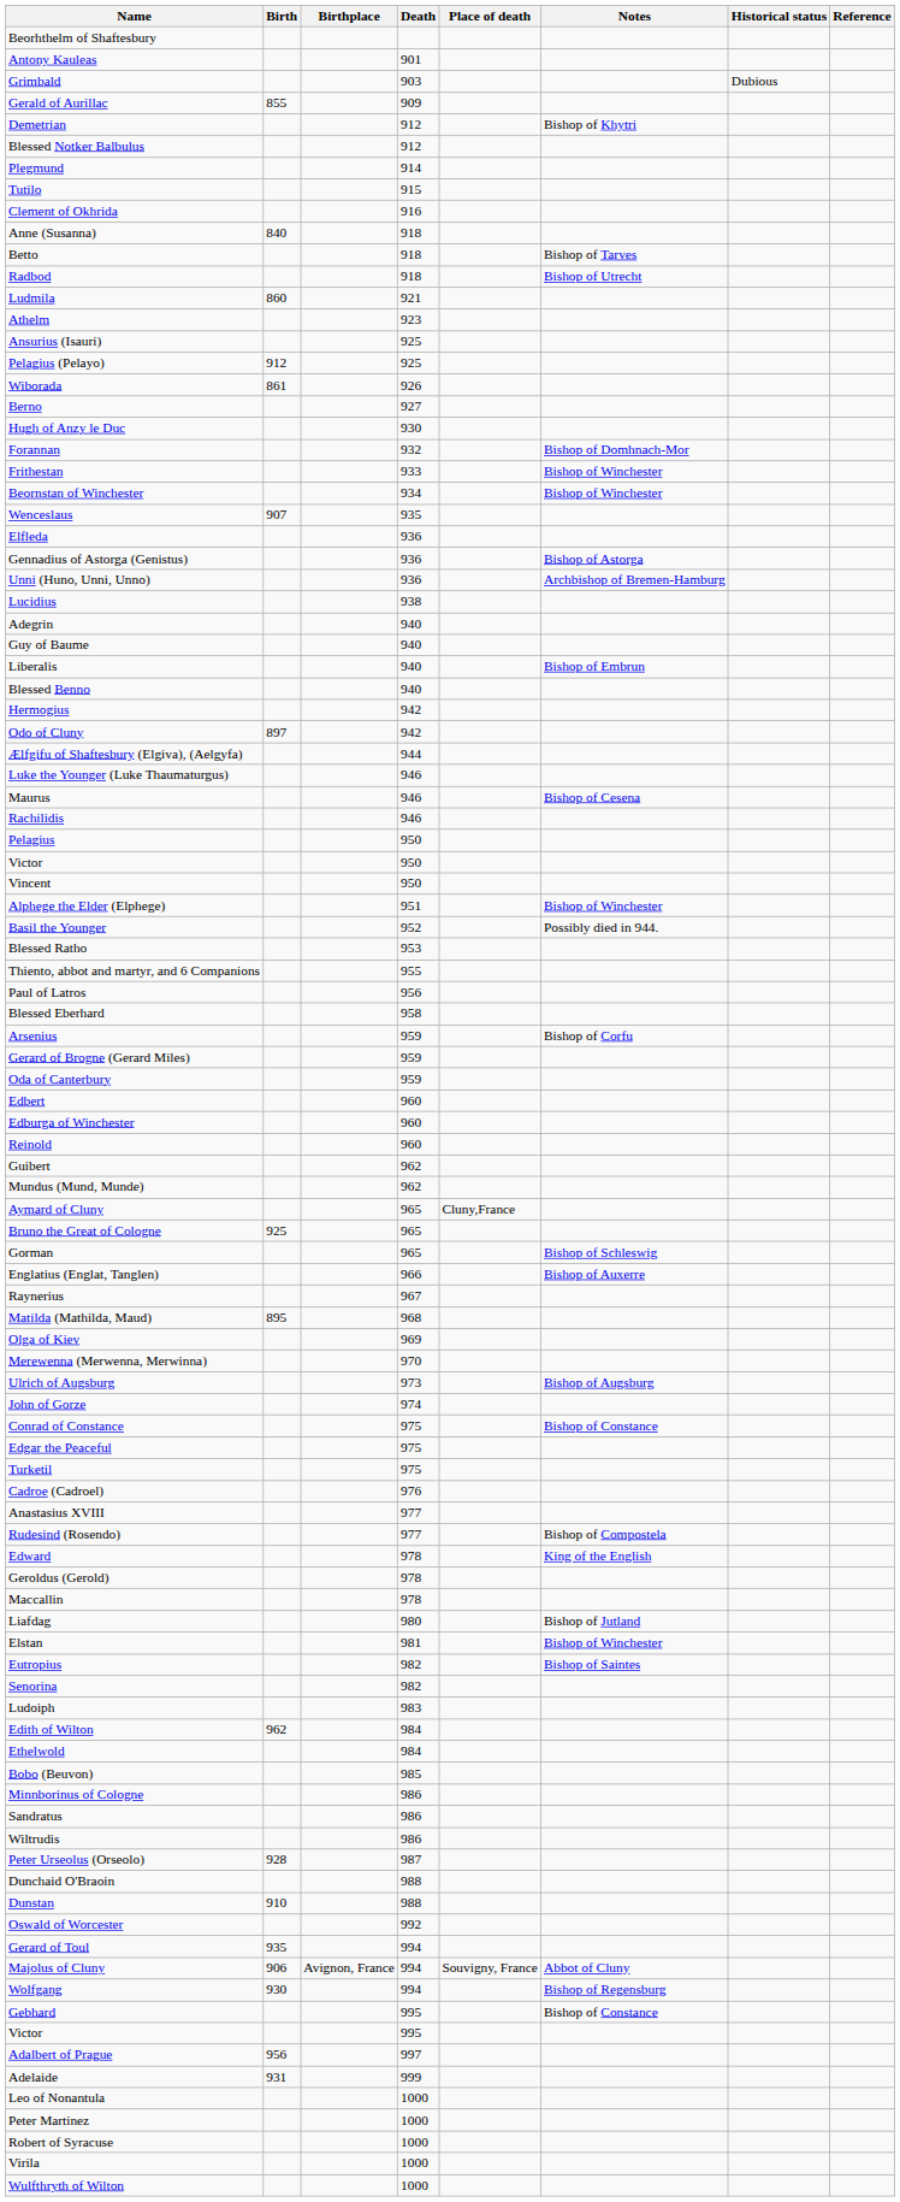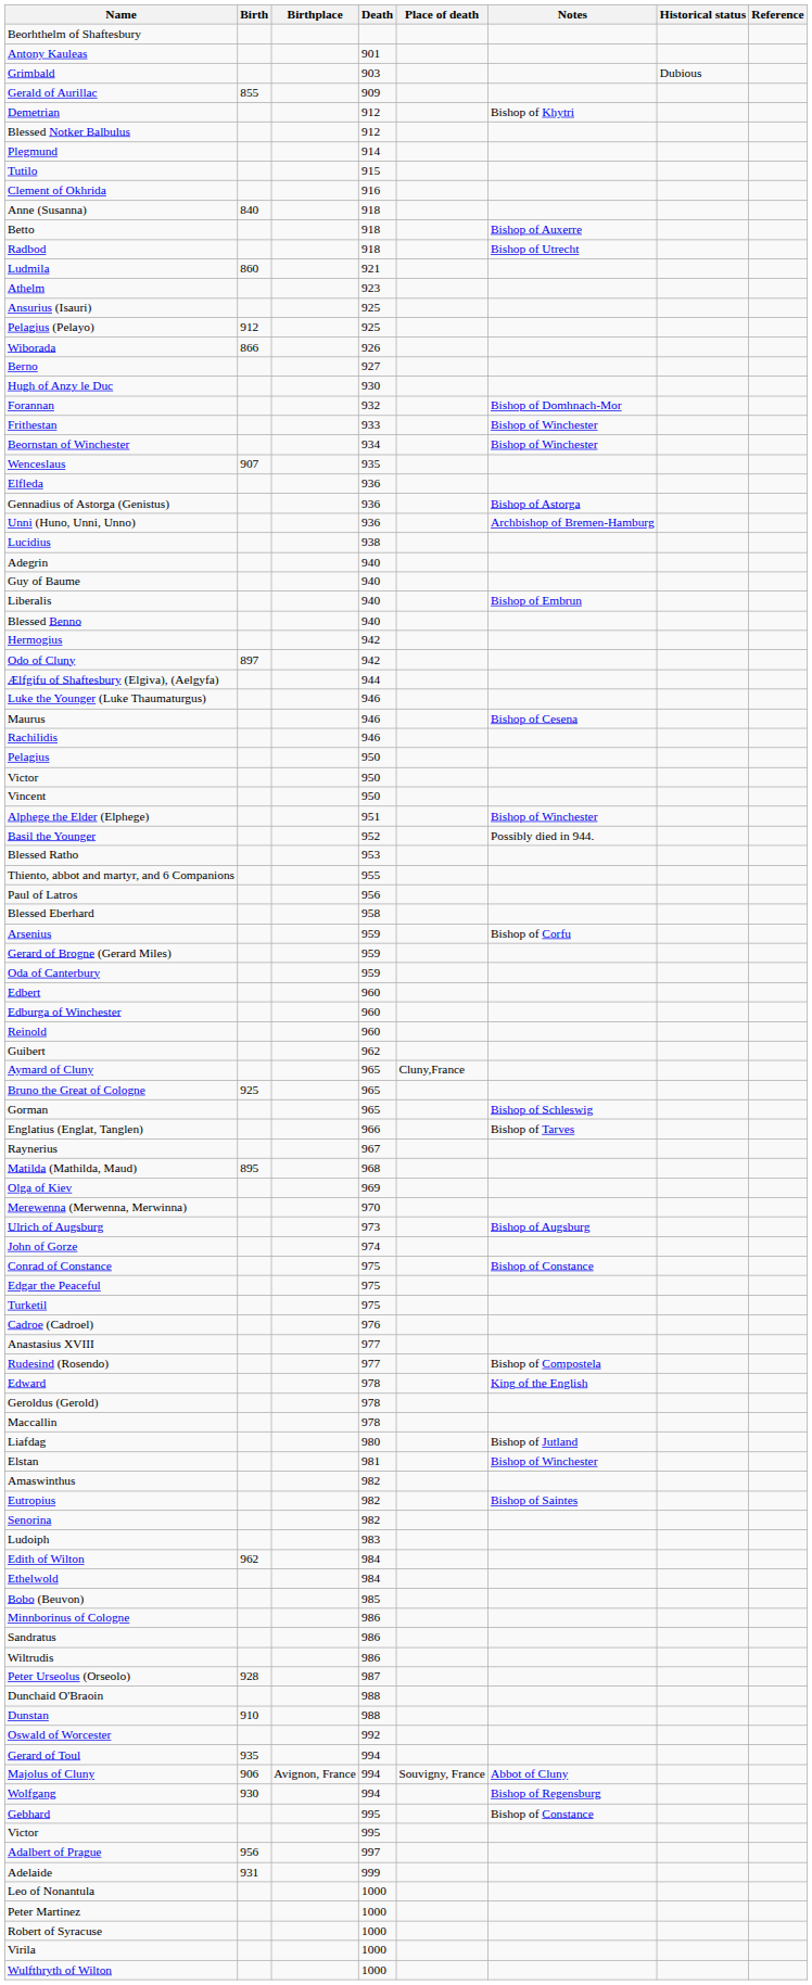 <table class="wikitable sortable">
 <tr>
 <th>Name</th>
 <th>Birth</th>
 <th>Birthplace</th>
 <th>Death</th>
 <th>Place of death</th>
 <th>Notes</th>
 <th>Historical status</th>
 <th>Reference</th>
 </tr>
 <tr>
 <td>Beorhthelm of Shaftesbury</td>
 <td> </td>
 <td> </td>
 <td> </td>
 <td> </td>
 <td> </td>
 <td> </td>
 <td></td>
 </tr>
 <tr>
 <td><a href='#'>Antony Kauleas</a></td>
 <td> </td>
 <td> </td>
 <td>901</td>
 <td> </td>
 <td> </td>
 <td> </td>
 <td></td>
 </tr>
 <tr>
 <td><a href='#'>Grimbald</a></td>
 <td> </td>
 <td> </td>
 <td>903</td>
 <td> </td>
 <td> </td>
 <td>Dubious</td>
 <td></td>
 </tr>
 <tr>
 <td><a href='#'>Gerald of Aurillac</a></td>
 <td>855</td>
 <td> </td>
 <td>909</td>
 <td> </td>
 <td> </td>
 <td> </td>
 <td></td>
 </tr>
 <tr>
 <td><a href='#'>Demetrian</a></td>
 <td> </td>
 <td> </td>
 <td>912</td>
 <td> </td>
 <td>Bishop of <a href='#'>Khytri</a></td>
 <td> </td>
 <td></td>
 </tr>
 <tr>
 <td>Blessed <a href='#'>Notker Balbulus</a></td>
 <td> </td>
 <td> </td>
 <td>912</td>
 <td> </td>
 <td> </td>
 <td> </td>
 <td></td>
 </tr>
 <tr>
 <td><a href='#'>Plegmund</a></td>
 <td> </td>
 <td> </td>
 <td>914</td>
 <td> </td>
 <td> </td>
 <td> </td>
 <td></td>
 </tr>
 <tr>
 <td><a href='#'>Tutilo</a></td>
 <td> </td>
 <td> </td>
 <td>915</td>
 <td> </td>
 <td> </td>
 <td> </td>
 <td></td>
 </tr>
 <tr>
 <td><a href='#'>Clement of Okhrida</a></td>
 <td> </td>
 <td> </td>
 <td>916</td>
 <td> </td>
 <td> </td>
 <td> </td>
 <td></td>
 </tr>
 <tr>
 <td>Anne (Susanna)</td>
 <td>840</td>
 <td> </td>
 <td>918</td>
 <td> </td>
 <td> </td>
 <td> </td>
 <td></td>
 </tr>
 <tr>
 <td>Betto</td>
 <td> </td>
 <td> </td>
 <td>918</td>
 <td> </td>
-<td>Bishop of <a href='#'>Tarves</a></td>
+<td><a href='#'>Bishop of Auxerre</a></td>
 <td> </td>
 <td></td>
 </tr>
 <tr>
 <td><a href='#'>Radbod</a></td>
 <td> </td>
 <td> </td>
 <td>918</td>
 <td> </td>
 <td><a href='#'>Bishop of Utrecht</a></td>
 <td> </td>
 <td></td>
 </tr>
 <tr>
 <td><a href='#'>Ludmila</a></td>
 <td>860</td>
 <td> </td>
 <td>921</td>
 <td> </td>
 <td> </td>
 <td> </td>
 <td></td>
 </tr>
 <tr>
 <td><a href='#'>Athelm</a></td>
 <td> </td>
 <td> </td>
 <td>923</td>
 <td> </td>
 <td> </td>
 <td> </td>
 <td></td>
 </tr>
 <tr>
 <td><a href='#'>Ansurius</a> (Isauri)</td>
 <td> </td>
 <td> </td>
 <td>925</td>
 <td> </td>
 <td> </td>
 <td> </td>
 <td></td>
 </tr>
 <tr>
 <td><a href='#'>Pelagius</a> (Pelayo)</td>
 <td>912</td>
 <td> </td>
 <td>925</td>
 <td> </td>
 <td> </td>
 <td> </td>
 <td></td>
 </tr>
 <tr>
 <td><a href='#'>Wiborada</a></td>
-<td>861</td>
+<td>866</td>
 <td> </td>
 <td>926</td>
 <td> </td>
 <td> </td>
 <td> </td>
 <td></td>
 </tr>
 <tr>
 <td><a href='#'>Berno</a></td>
 <td> </td>
 <td> </td>
 <td>927</td>
 <td> </td>
 <td> </td>
 <td> </td>
 <td></td>
 </tr>
 <tr>
 <td><a href='#'>Hugh of Anzy le Duc</a></td>
 <td> </td>
 <td> </td>
 <td>930</td>
 <td> </td>
 <td> </td>
 <td> </td>
 <td></td>
 </tr>
 <tr>
 <td><a href='#'>Forannan</a></td>
 <td> </td>
 <td> </td>
 <td>932</td>
 <td> </td>
 <td><a href='#'>Bishop of Domhnach-Mor</a></td>
 <td> </td>
 <td></td>
 </tr>
 <tr>
 <td><a href='#'>Frithestan</a></td>
 <td> </td>
 <td> </td>
 <td>933</td>
 <td> </td>
 <td><a href='#'>Bishop of Winchester</a> </td>
 <td></td>
 </tr>
 <tr>
 <td><a href='#'>Beornstan of Winchester</a></td>
 <td> </td>
 <td> </td>
 <td>934</td>
 <td> </td>
 <td><a href='#'>Bishop of Winchester</a></td>
 <td> </td>
 <td></td>
 </tr>
 <tr>
 <td><a href='#'>Wenceslaus</a></td>
 <td>907</td>
 <td> </td>
 <td>935</td>
 <td> </td>
 <td> </td>
 <td> </td>
 <td></td>
 </tr>
 <tr>
 <td><a href='#'>Elfleda</a></td>
 <td> </td>
 <td> </td>
 <td>936</td>
 <td> </td>
 <td> </td>
 <td> </td>
 <td></td>
 </tr>
 <tr>
 <td>Gennadius of Astorga (Genistus)</td>
 <td> </td>
 <td> </td>
 <td>936</td>
 <td> </td>
 <td><a href='#'>Bishop of Astorga</a></td>
 <td> </td>
 <td></td>
 </tr>
 <tr>
 <td><a href='#'>Unni</a> (Huno, Unni, Unno)</td>
 <td> </td>
 <td> </td>
 <td>936</td>
 <td> </td>
 <td><a href='#'>Archbishop of Bremen-Hamburg</a></td>
 <td> </td>
 <td></td>
 </tr>
 <tr>
 <td><a href='#'>Lucidius</a></td>
 <td> </td>
 <td> </td>
 <td>938</td>
 <td> </td>
 <td> </td>
 <td> </td>
 <td></td>
 </tr>
 <tr>
 <td>Adegrin</td>
 <td> </td>
 <td> </td>
 <td>940</td>
 <td> </td>
 <td> </td>
 <td> </td>
 <td></td>
 </tr>
 <tr>
 <td>Guy of Baume</td>
 <td> </td>
 <td> </td>
 <td>940</td>
 <td> </td>
 <td> </td>
 <td> </td>
 <td></td>
 </tr>
 <tr>
 <td>Liberalis</td>
 <td> </td>
 <td> </td>
 <td>940</td>
 <td> </td>
 <td><a href='#'>Bishop of Embrun</a></td>
 <td> </td>
 <td></td>
 </tr>
 <tr>
 <td>Blessed <a href='#'>Benno</a></td>
 <td> </td>
 <td> </td>
 <td>940</td>
 <td> </td>
 <td> </td>
 <td> </td>
 <td></td>
 </tr>
 <tr>
 <td><a href='#'>Hermogius</a></td>
 <td> </td>
 <td> </td>
 <td>942</td>
 <td> </td>
 <td> </td>
 <td> </td>
 <td></td>
 </tr>
 <tr>
 <td><a href='#'>Odo of Cluny</a></td>
 <td>897</td>
 <td> </td>
 <td>942</td>
 <td> </td>
 <td> </td>
 <td> </td>
 <td></td>
 </tr>
 <tr>
 <td><a href='#'>Ælfgifu of Shaftesbury</a> (Elgiva), (Aelgyfa)</td>
 <td> </td>
 <td> </td>
 <td>944</td>
 <td> </td>
 <td> </td>
 <td> </td>
 <td></td>
 </tr>
 <tr>
 <td><a href='#'>Luke the Younger</a> (Luke Thaumaturgus)</td>
 <td> </td>
 <td> </td>
 <td>946</td>
 <td> </td>
 <td> </td>
 <td> </td>
 <td></td>
 </tr>
 <tr>
 <td>Maurus</td>
 <td> </td>
 <td> </td>
 <td>946</td>
 <td> </td>
 <td><a href='#'>Bishop of Cesena</a></td>
 <td> </td>
 <td></td>
 </tr>
 <tr>
 <td><a href='#'>Rachilidis</a></td>
 <td> </td>
 <td> </td>
 <td>946</td>
 <td> </td>
 <td> </td>
 <td> </td>
 <td></td>
 </tr>
 <tr>
 <td><a href='#'>Pelagius</a></td>
 <td> </td>
 <td> </td>
 <td>950</td>
 <td> </td>
 <td> </td>
 <td> </td>
 <td></td>
 </tr>
 <tr>
 <td>Victor</td>
 <td> </td>
 <td> </td>
 <td>950</td>
 <td> </td>
 <td> </td>
 <td> </td>
 <td></td>
 </tr>
 <tr>
 <td>Vincent</td>
 <td> </td>
 <td> </td>
 <td>950</td>
 <td> </td>
 <td> </td>
 <td> </td>
 <td></td>
 </tr>
 <tr>
 <td><a href='#'>Alphege the Elder</a> (Elphege)</td>
 <td> </td>
 <td> </td>
 <td>951</td>
 <td> </td>
 <td><a href='#'>Bishop of Winchester</a></td>
 <td> </td>
 <td></td>
 </tr>
 <tr>
 <td><a href='#'>Basil the Younger</a></td>
 <td> </td>
 <td> </td>
 <td>952</td>
 <td> </td>
 <td>Possibly died in 944.</td>
 <td> </td>
 <td></td>
 </tr>
 <tr>
 <td>Blessed Ratho</td>
 <td> </td>
 <td> </td>
 <td>953</td>
 <td> </td>
 <td> </td>
 <td> </td>
 <td></td>
 </tr>
 <tr>
 <td>Thiento, abbot and martyr, and 6 Companions</td>
 <td> </td>
 <td> </td>
 <td>955</td>
 <td> </td>
 <td> </td>
 <td> </td>
 <td></td>
 </tr>
 <tr>
 <td>Paul of Latros</td>
 <td> </td>
 <td> </td>
 <td>956</td>
 <td> </td>
 <td> </td>
 <td> </td>
 <td></td>
 </tr>
 <tr>
 <td>Blessed Eberhard</td>
 <td> </td>
 <td> </td>
 <td>958</td>
 <td> </td>
 <td> </td>
 <td> </td>
 <td></td>
 </tr>
 <tr>
 <td><a href='#'>Arsenius</a></td>
 <td> </td>
 <td> </td>
 <td>959</td>
 <td> </td>
 <td>Bishop of <a href='#'>Corfu</a></td>
 <td> </td>
 <td></td>
 </tr>
 <tr>
 <td><a href='#'>Gerard of Brogne</a> (Gerard Miles)</td>
 <td> </td>
 <td> </td>
 <td>959</td>
 <td> </td>
 <td> </td>
 <td> </td>
 <td></td>
 </tr>
 <tr>
 <td><a href='#'>Oda of Canterbury</a></td>
 <td> </td>
 <td> </td>
 <td>959</td>
 <td> </td>
 <td> </td>
 <td> </td>
 <td></td>
 </tr>
 <tr>
 <td><a href='#'>Edbert</a></td>
 <td> </td>
 <td> </td>
 <td>960</td>
 <td> </td>
 <td> </td>
 <td> </td>
 <td></td>
 </tr>
 <tr>
 <td><a href='#'>Edburga of Winchester</a></td>
 <td> </td>
 <td> </td>
 <td>960</td>
 <td> </td>
 <td> </td>
 <td> </td>
 <td></td>
 </tr>
 <tr>
 <td><a href='#'>Reinold</a></td>
 <td> </td>
 <td> </td>
 <td>960</td>
 <td> </td>
 <td> </td>
 <td> </td>
 <td></td>
 </tr>
 <tr>
 <td>Guibert</td>
 <td> </td>
 <td> </td>
 <td>962</td>
 <td> </td>
 <td> </td>
 <td> </td>
 <td></td>
 </tr>
 <tr>
-<td>Mundus (Mund, Munde)</td>
-<td> </td>
-<td> </td>
-<td>962</td>
-<td> </td>
-<td> </td>
-<td> </td>
-<td></td>
-</tr>
-<tr>
 <td><a href='#'>Aymard of Cluny</a></td>
 <td> </td>
 <td> </td>
 <td>965</td>
 <td>Cluny,France</td>
 <td> </td>
 <td> </td>
 <td></td>
 </tr>
 <tr>
 <td><a href='#'>Bruno the Great of Cologne</a></td>
 <td>925</td>
 <td> </td>
 <td>965</td>
 <td> </td>
 <td> </td>
 <td> </td>
 <td></td>
 </tr>
 <tr>
 <td>Gorman</td>
 <td> </td>
 <td> </td>
 <td>965</td>
 <td> </td>
 <td><a href='#'>Bishop of Schleswig</a></td>
 <td> </td>
 <td></td>
 </tr>
 <tr>
 <td>Englatius (Englat, Tanglen)</td>
 <td> </td>
 <td> </td>
 <td>966</td>
 <td> </td>
-<td><a href='#'>Bishop of Auxerre</a></td>
+<td>Bishop of <a href='#'>Tarves</a></td>
 <td> </td>
 <td></td>
 </tr>
 <tr>
 <td>Raynerius</td>
 <td> </td>
 <td> </td>
 <td>967</td>
 <td> </td>
 <td> </td>
 <td> </td>
 <td></td>
 </tr>
 <tr>
 <td><a href='#'>Matilda</a> (Mathilda, Maud)</td>
 <td>895</td>
 <td> </td>
 <td>968</td>
 <td> </td>
 <td> </td>
 <td> </td>
 <td></td>
 </tr>
 <tr>
 <td><a href='#'>Olga of Kiev</a></td>
 <td> </td>
 <td> </td>
 <td>969</td>
 <td> </td>
 <td> </td>
 <td> </td>
 <td></td>
 </tr>
 <tr>
 <td><a href='#'>Merewenna</a> (Merwenna, Merwinna)</td>
 <td> </td>
 <td> </td>
 <td>970</td>
 <td> </td>
 <td> </td>
 <td> </td>
 <td></td>
 </tr>
 <tr>
 <td><a href='#'>Ulrich of Augsburg</a></td>
 <td> </td>
 <td> </td>
 <td>973</td>
 <td> </td>
 <td><a href='#'>Bishop of Augsburg</a></td>
 <td> </td>
 <td></td>
 </tr>
 <tr>
 <td><a href='#'>John of Gorze</a></td>
 <td> </td>
 <td> </td>
 <td>974</td>
 <td> </td>
 <td> </td>
 <td> </td>
 <td></td>
 </tr>
 <tr>
 <td><a href='#'>Conrad of Constance</a></td>
 <td> </td>
 <td> </td>
 <td>975</td>
 <td> </td>
 <td><a href='#'>Bishop of Constance</a></td>
 <td> </td>
 <td></td>
 </tr>
 <tr>
 <td><a href='#'>Edgar the Peaceful</a></td>
 <td> </td>
 <td> </td>
 <td>975</td>
 <td> </td>
 <td> </td>
 <td> </td>
 <td></td>
 </tr>
 <tr>
 <td><a href='#'>Turketil</a></td>
 <td> </td>
 <td> </td>
 <td>975</td>
 <td> </td>
 <td> </td>
 <td> </td>
 <td></td>
 </tr>
 <tr>
 <td><a href='#'>Cadroe</a> (Cadroel)</td>
 <td> </td>
 <td> </td>
 <td>976</td>
 <td> </td>
 <td> </td>
 <td> </td>
 <td></td>
 </tr>
 <tr>
 <td>Anastasius XVIII</td>
 <td> </td>
 <td> </td>
 <td>977</td>
 <td> </td>
 <td> </td>
 <td> </td>
 <td></td>
 </tr>
 <tr>
 <td><a href='#'>Rudesind</a> (Rosendo)</td>
 <td> </td>
 <td> </td>
 <td>977</td>
 <td> </td>
 <td>Bishop of <a href='#'>Compostela</a></td>
 <td> </td>
 <td></td>
 </tr>
 <tr>
 <td><a href='#'>Edward</a></td>
 <td> </td>
 <td> </td>
 <td>978</td>
 <td> </td>
 <td><a href='#'>King of the English</a></td>
 <td> </td>
 <td></td>
 </tr>
 <tr>
 <td>Geroldus (Gerold)</td>
 <td> </td>
 <td> </td>
 <td>978</td>
 <td> </td>
 <td> </td>
 <td> </td>
 <td></td>
 </tr>
 <tr>
 <td>Maccallin</td>
 <td> </td>
 <td> </td>
 <td>978</td>
 <td> </td>
 <td> </td>
 <td> </td>
 <td></td>
 </tr>
 <tr>
 <td>Liafdag</td>
 <td> </td>
 <td> </td>
 <td>980</td>
 <td> </td>
 <td>Bishop of <a href='#'>Jutland</a></td>
 <td> </td>
 <td></td>
 </tr>
 <tr>
 <td>Elstan</td>
 <td> </td>
 <td> </td>
 <td>981</td>
 <td> </td>
 <td><a href='#'>Bishop of Winchester</a></td>
+<td> </td>
+<td></td>
+</tr>
+<tr>
+<td>Amaswinthus</td>
+<td> </td>
+<td> </td>
+<td>982</td>
+<td> </td>
+<td> </td>
 <td> </td>
 <td></td>
 </tr>
 <tr>
 <td><a href='#'>Eutropius</a></td>
 <td> </td>
 <td> </td>
 <td>982</td>
 <td> </td>
 <td><a href='#'>Bishop of Saintes</a></td>
 <td> </td>
 <td></td>
 </tr>
 <tr>
 <td><a href='#'>Senorina</a></td>
 <td> </td>
 <td> </td>
 <td>982</td>
 <td> </td>
 <td> </td>
 <td> </td>
 <td></td>
 </tr>
 <tr>
 <td>Ludoiph</td>
 <td> </td>
 <td> </td>
 <td>983</td>
 <td> </td>
 <td> </td>
 <td> </td>
 <td></td>
 </tr>
 <tr>
 <td><a href='#'>Edith of Wilton</a></td>
 <td>962</td>
 <td> </td>
 <td>984</td>
 <td> </td>
 <td> </td>
 <td> </td>
 <td></td>
 </tr>
 <tr>
 <td><a href='#'>Ethelwold</a></td>
 <td> </td>
 <td> </td>
 <td>984</td>
 <td> </td>
 <td> </td>
 <td> </td>
 <td></td>
 </tr>
 <tr>
 <td><a href='#'>Bobo</a> (Beuvon)</td>
 <td> </td>
 <td> </td>
 <td>985</td>
 <td> </td>
 <td> </td>
 <td> </td>
 <td></td>
 </tr>
 <tr>
 <td><a href='#'>Minnborinus of Cologne</a></td>
 <td> </td>
 <td> </td>
 <td>986</td>
 <td> </td>
 <td> </td>
 <td> </td>
 <td></td>
 </tr>
 <tr>
 <td>Sandratus</td>
 <td> </td>
 <td> </td>
 <td>986</td>
 <td> </td>
 <td> </td>
 <td> </td>
 <td></td>
 </tr>
 <tr>
 <td>Wiltrudis</td>
 <td> </td>
 <td> </td>
 <td>986</td>
 <td> </td>
 <td> </td>
 <td> </td>
 <td></td>
 </tr>
 <tr>
 <td><a href='#'>Peter Urseolus</a> (Orseolo)</td>
 <td>928</td>
 <td> </td>
 <td>987</td>
 <td> </td>
 <td> </td>
 <td> </td>
 <td></td>
 </tr>
 <tr>
 <td>Dunchaid O'Braoin</td>
 <td> </td>
 <td> </td>
 <td>988</td>
 <td> </td>
 <td> </td>
 <td> </td>
 <td></td>
 </tr>
 <tr>
 <td><a href='#'>Dunstan</a></td>
 <td>910</td>
 <td> </td>
 <td>988</td>
 <td> </td>
 <td> </td>
 <td> </td>
 <td></td>
 </tr>
 <tr>
 <td><a href='#'>Oswald of Worcester</a></td>
 <td> </td>
 <td> </td>
 <td>992</td>
 <td> </td>
 <td> </td>
 <td> </td>
 <td></td>
 </tr>
 <tr>
 <td><a href='#'>Gerard of Toul</a></td>
 <td>935</td>
 <td> </td>
 <td>994</td>
 <td> </td>
 <td> </td>
 <td> </td>
 <td></td>
 </tr>
 <tr>
 <td><a href='#'>Majolus of Cluny</a></td>
 <td>906</td>
 <td>Avignon, France</td>
 <td>994</td>
 <td>Souvigny, France</td>
 <td><a href='#'>Abbot of Cluny</a></td>
 <td> </td>
 <td></td>
 </tr>
 <tr>
 <td><a href='#'>Wolfgang</a></td>
 <td>930</td>
 <td> </td>
 <td>994</td>
 <td> </td>
 <td><a href='#'>Bishop of Regensburg</a></td>
 <td> </td>
 <td></td>
 </tr>
 <tr>
 <td><a href='#'>Gebhard</a></td>
 <td> </td>
 <td> </td>
 <td>995</td>
 <td> </td>
 <td>Bishop of <a href='#'>Constance</a></td>
 <td> </td>
 <td></td>
 </tr>
 <tr>
 <td>Victor</td>
 <td> </td>
 <td> </td>
 <td>995</td>
 <td> </td>
 <td> </td>
 <td> </td>
 <td></td>
 </tr>
 <tr>
 <td><a href='#'>Adalbert of Prague</a></td>
 <td>956</td>
 <td> </td>
 <td>997</td>
 <td> </td>
 <td> </td>
 <td> </td>
 <td></td>
 </tr>
 <tr>
 <td>Adelaide</td>
 <td>931</td>
 <td> </td>
 <td>999</td>
 <td> </td>
 <td> </td>
 <td> </td>
 <td></td>
 </tr>
 <tr>
 <td>Leo of Nonantula</td>
 <td> </td>
 <td> </td>
 <td>1000</td>
 <td> </td>
 <td> </td>
 <td> </td>
 <td></td>
 </tr>
 <tr>
 <td>Peter Martinez</td>
 <td> </td>
 <td> </td>
 <td>1000</td>
 <td> </td>
 <td> </td>
 <td> </td>
 <td></td>
 </tr>
 <tr>
 <td>Robert of Syracuse</td>
 <td> </td>
 <td> </td>
 <td>1000</td>
 <td> </td>
 <td> </td>
 <td> </td>
 <td></td>
 </tr>
 <tr>
 <td>Virila</td>
 <td> </td>
 <td> </td>
 <td>1000</td>
 <td> </td>
 <td> </td>
 <td> </td>
 <td></td>
 </tr>
 <tr>
 <td><a href='#'>Wulfthryth of Wilton</a></td>
 <td> </td>
 <td> </td>
 <td>1000</td>
 <td> </td>
 <td> </td>
 <td> </td>
 <td></td>
 </tr>
 </table>
